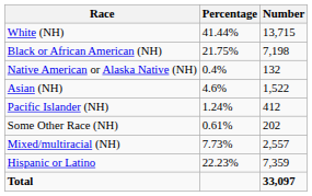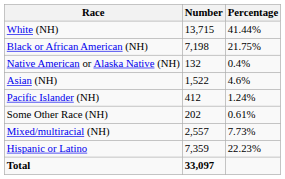 <table class="wikitable">
 <tr>
 <th>Race</th>
+<th>Number</th>
 <th>Percentage</th>
-<th>Number</th>
 </tr>
 <tr>
 <td><a href='#'>White</a> (NH)</td>
+<td>13,715</td>
 <td>41.44%</td>
-<td>13,715</td>
 </tr>
 <tr>
 <td><a href='#'>Black or African American</a> (NH)</td>
+<td>7,198</td>
 <td>21.75%</td>
-<td>7,198</td>
 </tr>
 <tr>
 <td><a href='#'>Native American</a> or <a href='#'>Alaska Native</a> (NH)</td>
+<td>132</td>
 <td>0.4%</td>
-<td>132</td>
 </tr>
 <tr>
 <td><a href='#'>Asian</a> (NH)</td>
+<td>1,522</td>
 <td>4.6%</td>
-<td>1,522</td>
 </tr>
 <tr>
 <td><a href='#'>Pacific Islander</a> (NH)</td>
+<td>412</td>
 <td>1.24%</td>
-<td>412</td>
 </tr>
 <tr>
 <td>Some Other Race (NH)</td>
+<td>202</td>
 <td>0.61%</td>
-<td>202</td>
 </tr>
 <tr>
 <td><a href='#'>Mixed/multiracial</a> (NH)</td>
+<td>2,557</td>
 <td>7.73%</td>
-<td>2,557</td>
 </tr>
 <tr>
 <td><a href='#'>Hispanic or Latino</a></td>
+<td>7,359</td>
 <td>22.23%</td>
-<td>7,359</td>
 </tr>
 <tr>
 <td><strong>Total</strong></td>
+<td><strong>33,097</strong></td>
 <td></td>
-<td><strong>33,097</strong></td>
 </tr>
 </table>
